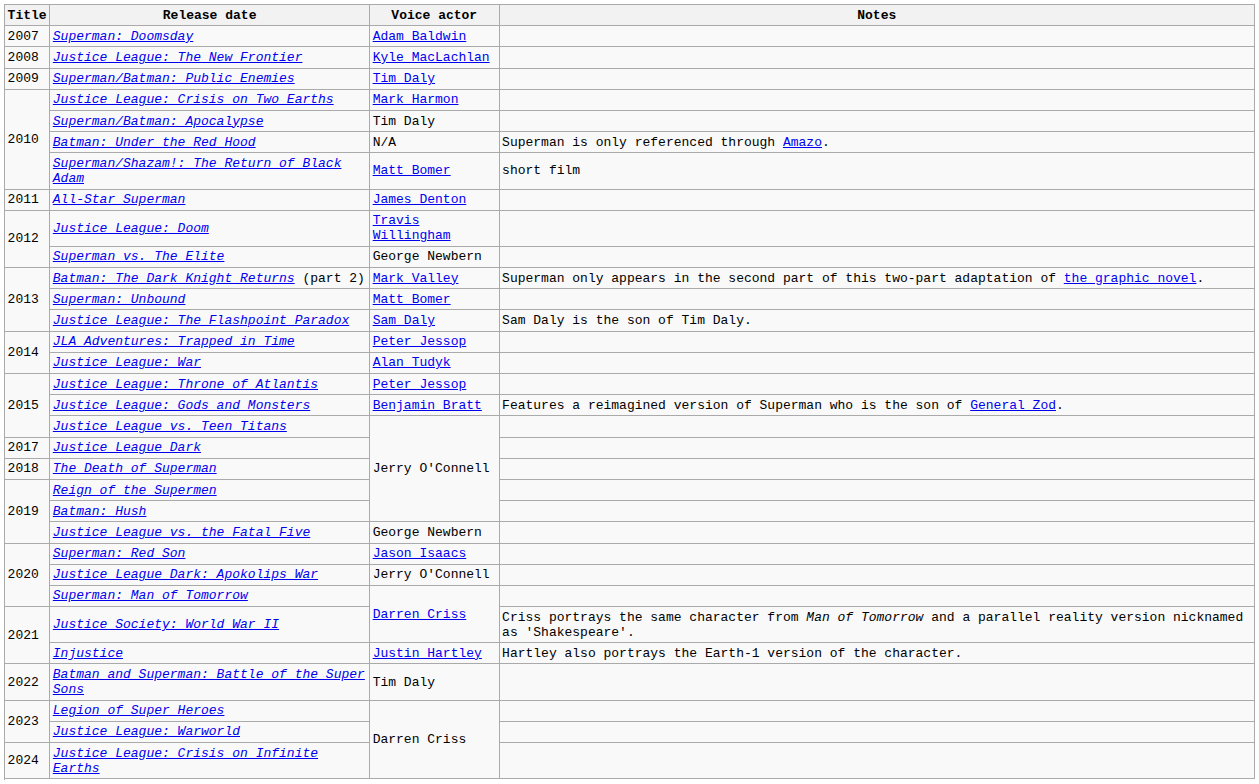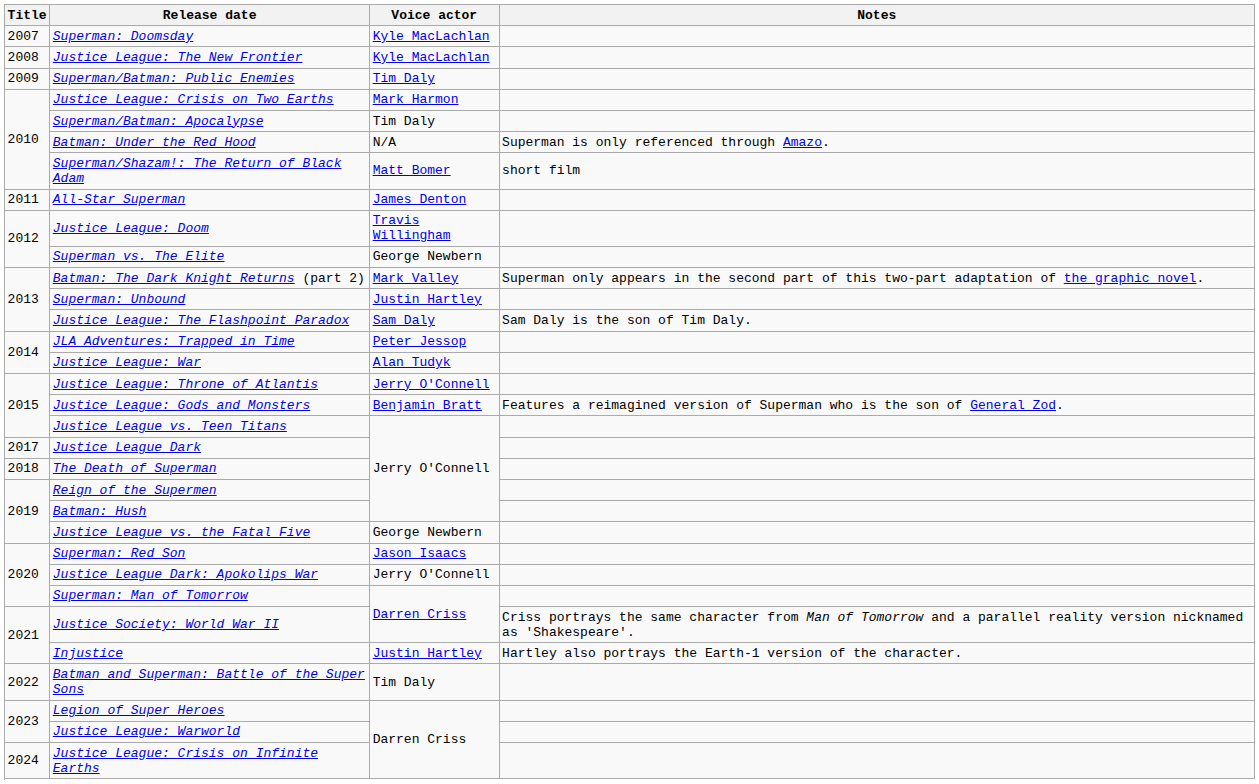 <table class="wikitable">
 <tr>
 <th>Title</th>
 <th>Release date</th>
 <th>Voice actor</th>
 <th>Notes</th>
 </tr>
 <tr>
 <td>2007</td>
 <td><em><a href='#'>Superman: Doomsday</a></em></td>
-<td><a href='#'>Adam Baldwin</a></td>
+<td><a href='#'>Kyle MacLachlan</a></td>
 <td></td>
 </tr>
 <tr>
 <td>2008</td>
 <td><em><a href='#'>Justice League: The New Frontier</a></em></td>
 <td><a href='#'>Kyle MacLachlan</a></td>
 <td></td>
 </tr>
 <tr>
 <td>2009</td>
 <td><em><a href='#'>Superman/Batman: Public Enemies</a></em></td>
 <td><a href='#'>Tim Daly</a></td>
 <td></td>
 </tr>
 <tr>
 <td rowspan="4">2010</td>
 <td><em><a href='#'>Justice League: Crisis on Two Earths</a></em></td>
 <td><a href='#'>Mark Harmon</a></td>
 <td></td>
 </tr>
 <tr>
 <td><em><a href='#'>Superman/Batman: Apocalypse</a></em></td>
 <td>Tim Daly</td>
 <td></td>
 </tr>
 <tr>
 <td><em><a href='#'>Batman: Under the Red Hood</a></em></td>
 <td>N/A</td>
 <td>Superman is only referenced through <a href='#'>Amazo</a>.</td>
 </tr>
 <tr>
 <td><em><a href='#'>Superman/Shazam!: The Return of Black Adam</a></em></td>
 <td><a href='#'>Matt Bomer</a></td>
 <td>short film</td>
 </tr>
 <tr>
 <td>2011</td>
 <td><em><a href='#'>All-Star Superman</a></em></td>
 <td><a href='#'>James Denton</a></td>
 <td></td>
 </tr>
 <tr>
 <td rowspan="2">2012</td>
 <td><em><a href='#'>Justice League: Doom</a></em></td>
 <td><a href='#'>Travis Willingham</a></td>
 <td></td>
 </tr>
 <tr>
 <td><em><a href='#'>Superman vs. The Elite</a></em></td>
 <td>George Newbern</td>
 <td></td>
 </tr>
 <tr>
 <td rowspan="3">2013</td>
 <td><em><a href='#'>Batman: The Dark Knight Returns</a></em> (part 2)</td>
 <td><a href='#'>Mark Valley</a></td>
 <td>Superman only appears in the second part of this two-part adaptation of <a href='#'>the graphic novel</a>.</td>
 </tr>
 <tr>
 <td><em><a href='#'>Superman: Unbound</a></em></td>
-<td><a href='#'>Matt Bomer</a></td>
+<td><a href='#'>Justin Hartley</a></td>
 <td></td>
 </tr>
 <tr>
 <td><em><a href='#'>Justice League: The Flashpoint Paradox</a></em></td>
 <td><a href='#'>Sam Daly</a></td>
 <td>Sam Daly is the son of Tim Daly.</td>
 </tr>
 <tr>
 <td rowspan="2">2014</td>
 <td><em><a href='#'>JLA Adventures: Trapped in Time</a></em></td>
 <td><a href='#'>Peter Jessop</a></td>
 <td></td>
 </tr>
 <tr>
 <td><em><a href='#'>Justice League: War</a></em></td>
 <td><a href='#'>Alan Tudyk</a></td>
 <td></td>
 </tr>
 <tr>
 <td rowspan="3">2015</td>
 <td><em><a href='#'>Justice League: Throne of Atlantis</a></em></td>
-<td><a href='#'>Peter Jessop</a></td>
+<td><a href='#'>Jerry O'Connell</a></td>
 <td></td>
 </tr>
 <tr>
 <td><em><a href='#'>Justice League: Gods and Monsters</a></em></td>
 <td><a href='#'>Benjamin Bratt</a></td>
 <td>Features a reimagined version of Superman who is the son of <a href='#'>General Zod</a>.</td>
 </tr>
 <tr>
 <td><em><a href='#'>Justice League vs. Teen Titans</a></em></td>
 <td rowspan="5">Jerry O'Connell</td>
 <td></td>
 </tr>
 <tr>
 <td>2017</td>
 <td><em><a href='#'>Justice League Dark</a></em></td>
 <td></td>
 </tr>
 <tr>
 <td>2018</td>
 <td><em><a href='#'>The Death of Superman</a></em></td>
 <td></td>
 </tr>
 <tr>
 <td rowspan="3">2019</td>
 <td><em><a href='#'>Reign of the Supermen</a></em></td>
 <td></td>
 </tr>
 <tr>
 <td><em><a href='#'>Batman: Hush</a></em></td>
 <td></td>
 </tr>
 <tr>
 <td><em><a href='#'>Justice League vs. the Fatal Five</a></em></td>
 <td>George Newbern</td>
 <td></td>
 </tr>
 <tr>
 <td rowspan="3">2020</td>
 <td><em><a href='#'>Superman: Red Son</a></em></td>
 <td><a href='#'>Jason Isaacs</a></td>
 <td></td>
 </tr>
 <tr>
 <td><em><a href='#'>Justice League Dark: Apokolips War</a></em></td>
 <td>Jerry O'Connell</td>
 <td></td>
 </tr>
 <tr>
 <td><em><a href='#'>Superman: Man of Tomorrow</a></em></td>
 <td rowspan="2"><a href='#'>Darren Criss</a></td>
 <td></td>
 </tr>
 <tr>
 <td rowspan="2">2021</td>
 <td><em><a href='#'>Justice Society: World War II</a></em></td>
 <td>Criss portrays the same character from <em>Man of Tomorrow</em> and a parallel reality version nicknamed as 'Shakespeare'.</td>
 </tr>
 <tr>
 <td><em><a href='#'>Injustice</a></em></td>
 <td><a href='#'>Justin Hartley</a></td>
 <td>Hartley also portrays the Earth-1 version of the character.</td>
 </tr>
 <tr>
 <td>2022</td>
 <td><em><a href='#'>Batman and Superman: Battle of the Super Sons</a></em></td>
 <td>Tim Daly</td>
 <td></td>
 </tr>
 <tr>
 <td rowspan="2">2023</td>
 <td><em><a href='#'>Legion of Super Heroes</a></em></td>
 <td rowspan="4">Darren Criss</td>
 <td></td>
 </tr>
 <tr>
 <td><em><a href='#'>Justice League: Warworld</a></em></td>
 <td></td>
 </tr>
 <tr>
 <td rowspan="2">2024</td>
 <td><em><a href='#'>Justice League: Crisis on Infinite Earths</a></em></td>
 <td></td>
 </tr>
 <tr>
 </tr>
 </table>
